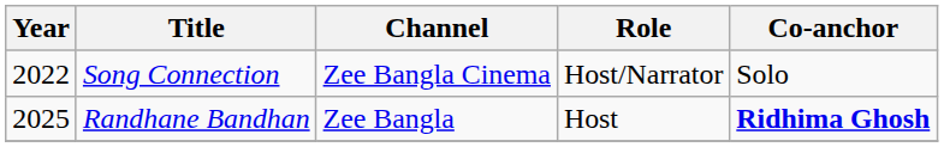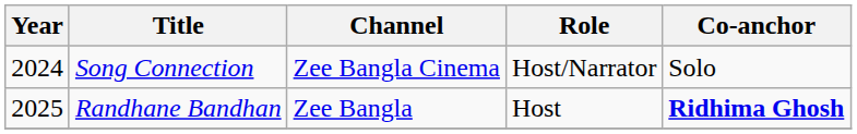 <table class="wikitable sortable">
 <tr>
 <th>Year</th>
 <th>Title</th>
 <th>Channel</th>
 <th>Role</th>
 <th>Co-anchor</th>
 </tr>
 <tr>
-<td>2022</td>
+<td>2024</td>
 <td><em><a href='#'>Song Connection</a></em></td>
 <td><a href='#'>Zee Bangla Cinema</a></td>
 <td>Host/Narrator</td>
 <td>Solo</td>
 </tr>
 <tr>
 <td>2025</td>
 <td><em><a href='#'>Randhane Bandhan</a></em></td>
 <td><a href='#'>Zee Bangla</a></td>
 <td>Host</td>
 <td><strong><a href='#'>Ridhima Ghosh</a></strong></td>
 </tr>
 <tr>
 </tr>
 </table>
